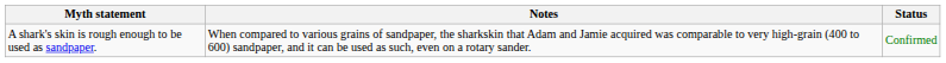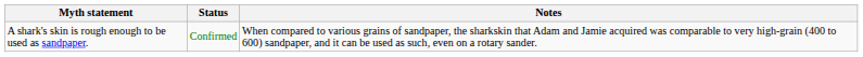 <table class="wikitable">
 <tr>
 <th>Myth statement</th>
+<th>Status</th>
 <th>Notes</th>
-<th>Status</th>
 </tr>
 <tr>
 <td>A shark's skin is rough enough to be used as <a href='#'>sandpaper</a>.</td>
+<td style="color:green">Confirmed</td>
 <td>When compared to various grains of sandpaper, the sharkskin that Adam and Jamie acquired was comparable to very high-grain (400 to 600) sandpaper, and it can be used as such, even on a rotary sander.</td>
-<td style="color:green">Confirmed</td>
 </tr>
 </table>
